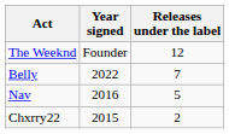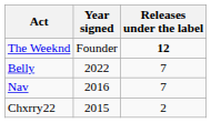 <table class="wikitable sortable">
 <tr>
 <th>Act</th>
 <th>Year <br>signed</th>
 <th>Releases <br>under the label</th>
 </tr>
 <tr>
 <td><a href='#'>The Weeknd</a></td>
 <td style="text-align:center;">Founder</td>
-<td style="text-align:center;">12</td>
+<td style="text-align:center;"><strong>12</strong></td>
 </tr>
 <tr>
 <td><a href='#'>Belly</a></td>
 <td style="text-align:center;">2022</td>
 <td style="text-align:center;">7</td>
 </tr>
 <tr>
 <td><a href='#'>Nav</a></td>
 <td style="text-align:center;">2016</td>
-<td style="text-align:center;">5</td>
+<td style="text-align:center;">7</td>
 </tr>
 <tr>
 <td>Chxrry22</td>
 <td style="text-align:center;">2015</td>
 <td style="text-align:center;">2</td>
 </tr>
 </table>
